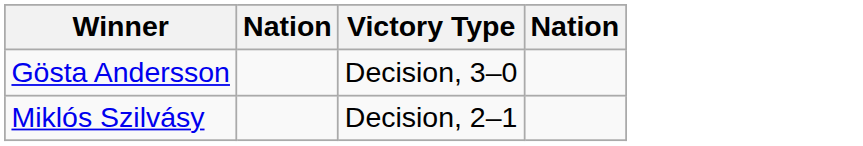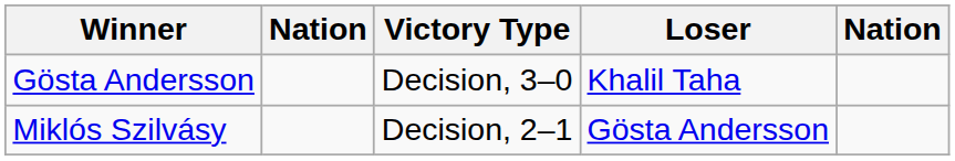 <table class="wikitable sortable" style="text-align:left;">
 <tr>
 <th>Winner</th>
 <th>Nation</th>
 <th>Victory Type</th>
+<th>Loser</th>
 <th>Nation</th>
 </tr>
 <tr>
 <td><a href='#'>Gösta Andersson</a></td>
 <td></td>
 <td>Decision, 3–0</td>
+<td><a href='#'>Khalil Taha</a></td>
 <td></td>
 </tr>
 <tr>
 <td><a href='#'>Miklós Szilvásy</a></td>
 <td></td>
 <td>Decision, 2–1</td>
+<td><a href='#'>Gösta Andersson</a></td>
 <td></td>
 </tr>
 </table>
